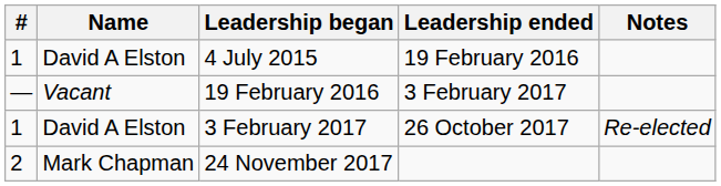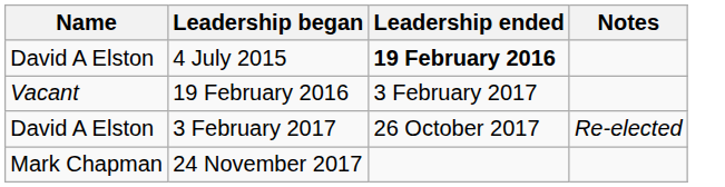 <table class="wikitable">
 <tr>
-<th>#</th>
 <th>Name</th>
 <th>Leadership began</th>
 <th>Leadership ended</th>
 <th>Notes</th>
 </tr>
 <tr>
-<td>1</td>
 <td>David A Elston</td>
 <td>4 July 2015</td>
-<td>19 February 2016</td>
+<td><strong>19 February 2016</strong></td>
 <td></td>
 </tr>
 <tr>
-<td>—</td>
 <td><em>Vacant</em></td>
 <td>19 February 2016</td>
 <td>3 February 2017</td>
 <td></td>
 </tr>
 <tr>
-<td>1</td>
 <td>David A Elston</td>
 <td>3 February 2017</td>
 <td>26 October 2017</td>
 <td><em>Re-elected</em></td>
 </tr>
 <tr>
-<td>2</td>
 <td>Mark Chapman</td>
 <td>24 November 2017</td>
 <td></td>
 <td></td>
 </tr>
 </table>
